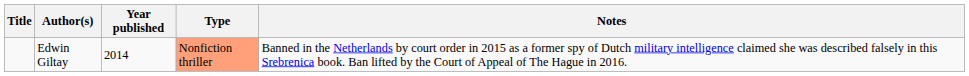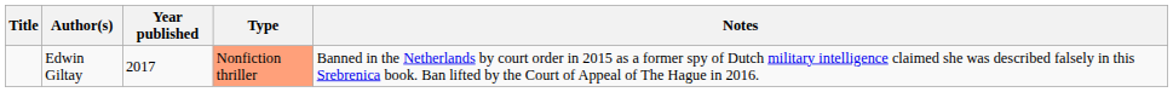 <table class="wikitable sortable">
 <tr>
 <th>Title</th>
 <th>Author(s)</th>
 <th>Year published</th>
 <th>Type</th>
 <th class="unsortable">Notes</th>
 </tr>
 <tr>
 <td></td>
 <td>Edwin Giltay</td>
-<td>2014</td>
+<td>2017</td>
 <td style="background: lightsalmon;">Nonfiction thriller</td>
 <td>Banned in the <a href='#'>Netherlands</a> by court order in 2015 as a former spy of Dutch <a href='#'>military intelligence</a> claimed she was described falsely in this <a href='#'>Srebrenica</a> book. Ban lifted by the Court of Appeal of The Hague in 2016.</td>
 </tr>
 </table>
